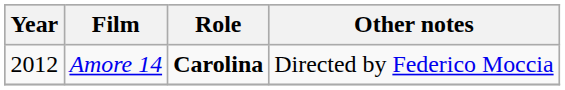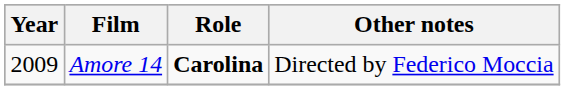 <table class="wikitable" style="font-size: 90%;">
 <tr>
 <th>Year</th>
 <th>Film</th>
 <th>Role</th>
 <th>Other notes</th>
 </tr>
 <tr>
-<td rowspan="1">2012</td>
+<td rowspan="1">2009</td>
 <td><em><a href='#'>Amore 14</a></em></td>
 <td><strong>Carolina</strong></td>
 <td>Directed by <a href='#'>Federico Moccia</a></td>
 </tr>
 <tr>
 </tr>
 </table>
